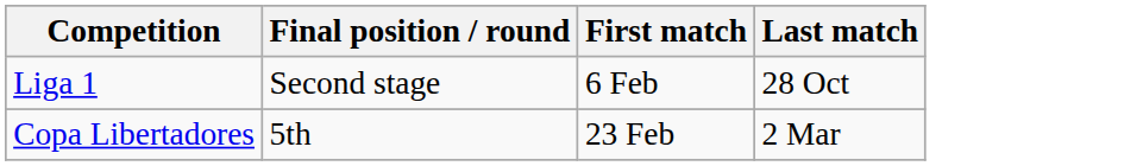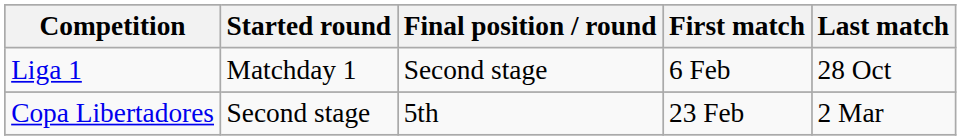 <table class="wikitable">
 <tr>
 <th>Competition</th>
+<th><strong>Started round</strong></th>
 <th><strong>Final position / round</strong></th>
 <th><strong>First match</strong></th>
 <th><strong>Last match</strong></th>
 </tr>
 <tr>
 <td><a href='#'>Liga 1</a></td>
+<td>Matchday 1</td>
 <td>Second stage</td>
 <td>6 Feb</td>
 <td>28 Oct</td>
 </tr>
 <tr>
 <td><a href='#'>Copa Libertadores</a></td>
+<td>Second stage</td>
 <td>5th</td>
 <td>23 Feb</td>
 <td>2 Mar</td>
 </tr>
 </table>
